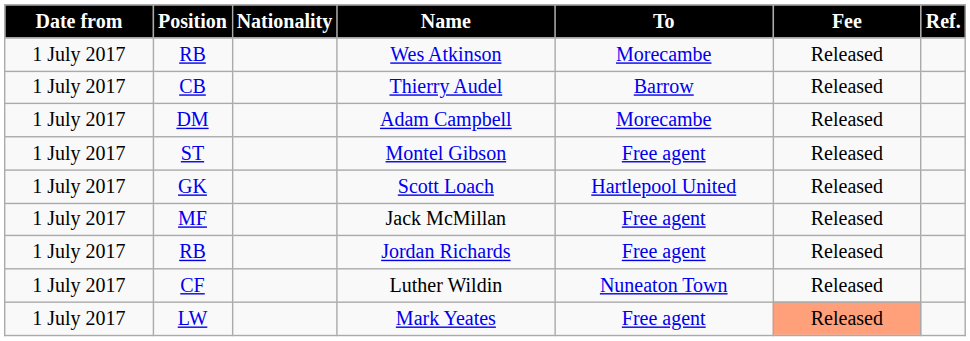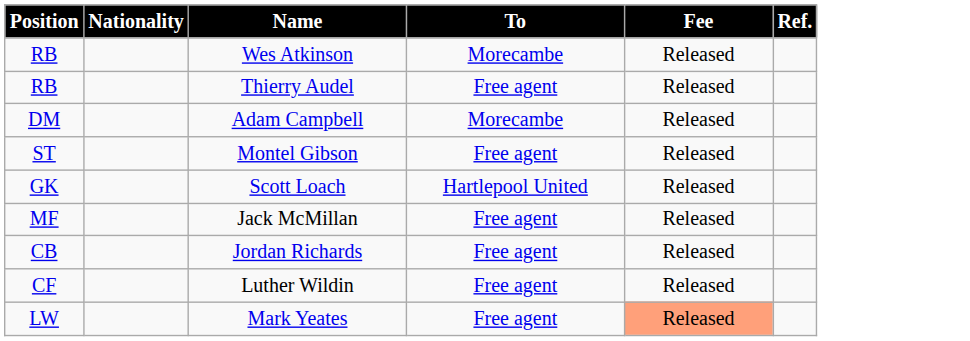 <table class="wikitable"  style="text-align:center; font-size:90%; ">
 <tr>
-<th style="background:#000000; color:#FFFFFF; width:100px;">Date from</th>
 <th style="background:#000000; color:#FFFFFF; width:50px;">Position</th>
 <th style="background:#000000; color:#FFFFFF; width:50px;">Nationality</th>
 <th style="background:#000000; color:#FFFFFF; width:150px;">Name</th>
 <th style="background:#000000; color:#FFFFFF; width:150px;">To</th>
 <th style="background:#000000; color:#FFFFFF; width:100px;">Fee</th>
 <th style="background:#000000; color:#FFFFFF; width:25px;">Ref.</th>
 </tr>
 <tr>
-<td>1 July 2017</td>
 <td><a href='#'>RB</a></td>
 <td></td>
 <td><a href='#'>Wes Atkinson</a></td>
 <td><a href='#'>Morecambe</a></td>
 <td>Released</td>
 <td></td>
 </tr>
 <tr>
-<td>1 July 2017</td>
-<td><a href='#'>CB</a></td>
+<td><a href='#'>RB</a></td>
 <td></td>
 <td><a href='#'>Thierry Audel</a></td>
-<td><a href='#'>Barrow</a></td>
+<td><a href='#'>Free agent</a></td>
 <td>Released</td>
 <td></td>
 </tr>
 <tr>
-<td>1 July 2017</td>
 <td><a href='#'>DM</a></td>
 <td></td>
 <td><a href='#'>Adam Campbell</a></td>
 <td><a href='#'>Morecambe</a></td>
 <td>Released</td>
 <td></td>
 </tr>
 <tr>
-<td>1 July 2017</td>
 <td><a href='#'>ST</a></td>
 <td></td>
 <td><a href='#'>Montel Gibson</a></td>
 <td><a href='#'>Free agent</a></td>
 <td>Released</td>
 <td></td>
 </tr>
 <tr>
-<td>1 July 2017</td>
 <td><a href='#'>GK</a></td>
 <td></td>
 <td><a href='#'>Scott Loach</a></td>
 <td><a href='#'>Hartlepool United</a></td>
 <td>Released</td>
 <td></td>
 </tr>
 <tr>
-<td>1 July 2017</td>
 <td><a href='#'>MF</a></td>
 <td></td>
 <td>Jack McMillan</td>
 <td><a href='#'>Free agent</a></td>
 <td>Released</td>
 <td></td>
 </tr>
 <tr>
-<td>1 July 2017</td>
-<td><a href='#'>RB</a></td>
+<td><a href='#'>CB</a></td>
 <td></td>
 <td><a href='#'>Jordan Richards</a></td>
 <td><a href='#'>Free agent</a></td>
 <td>Released</td>
 <td></td>
 </tr>
 <tr>
-<td>1 July 2017</td>
 <td><a href='#'>CF</a></td>
 <td></td>
 <td>Luther Wildin</td>
-<td><a href='#'>Nuneaton Town</a></td>
+<td><a href='#'>Free agent</a></td>
 <td>Released</td>
 <td></td>
 </tr>
 <tr>
-<td>1 July 2017</td>
 <td><a href='#'>LW</a></td>
 <td></td>
 <td><a href='#'>Mark Yeates</a></td>
 <td><a href='#'>Free agent</a></td>
 <td style="background: lightsalmon;">Released</td>
 <td></td>
 </tr>
 </table>
